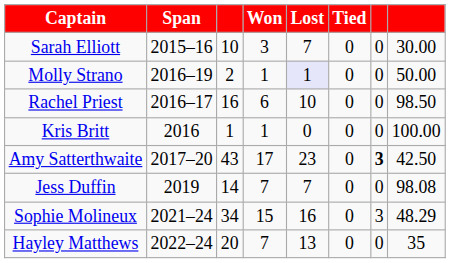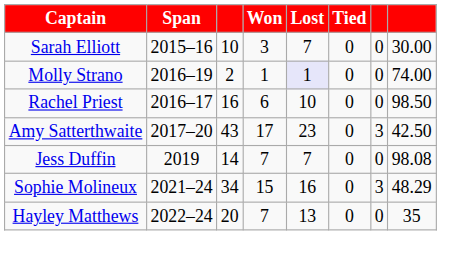 <table class="wikitable" style="font-size:100%">
 <tr>
 <th style="background:red; color:white; ">Captain</th>
 <th style="background:red; color:white; ">Span</th>
 <th style="background:red; color:white; "></th>
 <th style="background:red; color:white; ">Won</th>
 <th style="background:red; color:white; ">Lost</th>
 <th style="background:red; color:white; ">Tied</th>
 <th style="background:red; color:white; "></th>
 <th style="background:red; color:white; "></th>
 </tr>
 <tr align="center">
 <td><a href='#'>Sarah Elliott</a></td>
 <td>2015–16</td>
 <td>10</td>
 <td>3</td>
 <td>7</td>
 <td>0</td>
 <td>0</td>
 <td>30.00</td>
 </tr>
 <tr align="center">
 <td><a href='#'>Molly Strano</a></td>
 <td>2016–19</td>
 <td>2</td>
 <td>1</td>
 <td style="background: lavender;">1</td>
 <td>0</td>
 <td>0</td>
-<td>50.00</td>
+<td>74.00</td>
 </tr>
 <tr align="center">
 <td><a href='#'>Rachel Priest</a></td>
 <td>2016–17</td>
 <td>16</td>
 <td>6</td>
 <td>10</td>
 <td>0</td>
 <td>0</td>
 <td>98.50</td>
 </tr>
 <tr align="center">
-<td><a href='#'>Kris Britt</a></td>
-<td>2016</td>
-<td>1</td>
-<td>1</td>
-<td>0</td>
-<td>0</td>
-<td>0</td>
-<td>100.00</td>
-</tr>
-<tr align="center">
 <td><a href='#'>Amy Satterthwaite</a></td>
 <td>2017–20</td>
 <td>43</td>
 <td>17</td>
 <td>23</td>
 <td>0</td>
-<td><strong>3</strong></td>
+<td>3</td>
 <td>42.50</td>
 </tr>
 <tr align="center">
 <td><a href='#'>Jess Duffin</a></td>
 <td>2019</td>
 <td>14</td>
 <td>7</td>
 <td>7</td>
 <td>0</td>
 <td>0</td>
 <td>98.08</td>
 </tr>
 <tr align="center">
 <td><a href='#'>Sophie Molineux</a></td>
 <td>2021–24</td>
 <td>34</td>
 <td>15</td>
 <td>16</td>
 <td>0</td>
 <td>3</td>
 <td>48.29</td>
 </tr>
 <tr align="center">
 <td><a href='#'>Hayley Matthews</a></td>
 <td>2022–24</td>
 <td>20</td>
 <td>7</td>
 <td>13</td>
 <td>0</td>
 <td>0</td>
 <td>35</td>
 </tr>
 </table>
